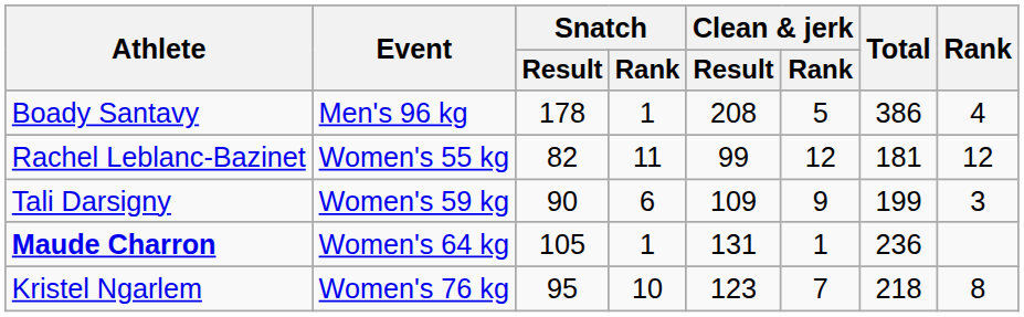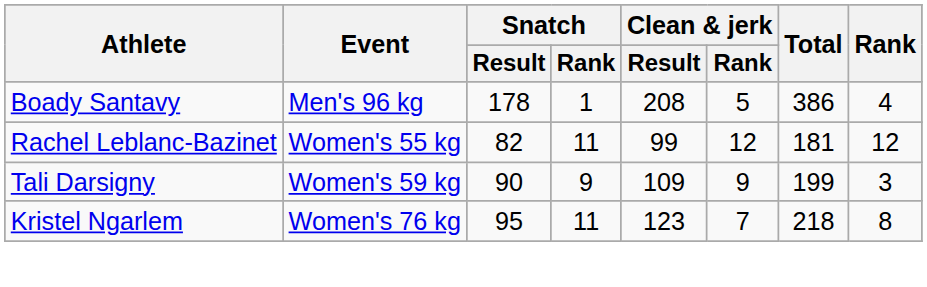 <table class=wikitable style=font-size:90%;text-align:center>
 <tr>
 <th rowspan=2>Athlete</th>
 <th rowspan=2>Event</th>
 <th colspan=2>Snatch</th>
 <th colspan=2>Clean & jerk</th>
 <th rowspan=2>Total</th>
 <th rowspan=2>Rank</th>
 </tr>
 <tr style=font-size:95%>
 <th>Result</th>
 <th>Rank</th>
 <th>Result</th>
 <th>Rank</th>
 </tr>
 <tr>
 <td align=left><a href='#'>Boady Santavy</a></td>
 <td align=left><a href='#'>Men's 96 kg</a></td>
 <td>178</td>
 <td>1</td>
 <td>208</td>
 <td>5</td>
 <td>386</td>
 <td>4</td>
 </tr>
 <tr>
 <td align=left><a href='#'>Rachel Leblanc-Bazinet</a></td>
 <td align=left><a href='#'>Women's 55 kg</a></td>
 <td>82</td>
 <td>11</td>
 <td>99</td>
 <td>12</td>
 <td>181</td>
 <td>12</td>
 </tr>
 <tr>
 <td align=left><a href='#'>Tali Darsigny</a></td>
 <td align=left><a href='#'>Women's 59 kg</a></td>
 <td>90</td>
-<td>6</td>
+<td>9</td>
 <td>109</td>
 <td>9</td>
 <td>199</td>
 <td>3</td>
 </tr>
 <tr>
-<td align=left><strong><a href='#'>Maude Charron</a></strong></td>
-<td align=left><a href='#'>Women's 64 kg</a></td>
-<td>105</td>
-<td>1</td>
-<td>131</td>
-<td>1</td>
-<td>236</td>
-<td></td>
-</tr>
-<tr>
 <td align=left><a href='#'>Kristel Ngarlem</a></td>
 <td align=left><a href='#'>Women's 76 kg</a></td>
 <td>95</td>
-<td>10</td>
+<td>11</td>
 <td>123</td>
 <td>7</td>
 <td>218</td>
 <td>8</td>
 </tr>
 </table>
